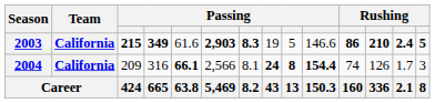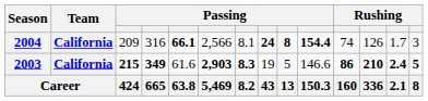 <table class="wikitable" style="text-align:center;">
 <tr>
 <th rowspan="2">Season</th>
 <th rowspan="2">Team</th>
 <th colspan="8">Passing</th>
 <th colspan="4">Rushing</th>
 </tr>
 <tr>
 <th></th>
 <th></th>
 <th></th>
 <th></th>
 <th></th>
 <th></th>
 <th></th>
 <th></th>
 <th></th>
 <th></th>
 <th></th>
 <th></th>
 </tr>
 <tr>
+<th><a href='#'>2004</a></th>
+<th><a href='#'>California</a></th>
+<td>209</td>
+<td>316</td>
+<td><strong>66.1</strong></td>
+<td>2,566</td>
+<td>8.1</td>
+<td><strong>24</strong></td>
+<td><strong>8</strong></td>
+<td><strong>154.4</strong></td>
+<td>74</td>
+<td>126</td>
+<td>1.7</td>
+<td>3</td>
+</tr>
+<tr>
 <th><a href='#'>2003</a></th>
 <th><a href='#'>California</a></th>
 <td><strong>215</strong></td>
 <td><strong>349</strong></td>
 <td>61.6</td>
 <td><strong>2,903</strong></td>
 <td><strong>8.3</strong></td>
 <td>19</td>
 <td>5</td>
 <td>146.6</td>
 <td><strong>86</strong></td>
 <td><strong>210</strong></td>
 <td><strong>2.4</strong></td>
 <td><strong>5</strong></td>
-</tr>
-<tr>
-<th><a href='#'>2004</a></th>
-<th><a href='#'>California</a></th>
-<td>209</td>
-<td>316</td>
-<td><strong>66.1</strong></td>
-<td>2,566</td>
-<td>8.1</td>
-<td><strong>24</strong></td>
-<td><strong>8</strong></td>
-<td><strong>154.4</strong></td>
-<td>74</td>
-<td>126</td>
-<td>1.7</td>
-<td>3</td>
 </tr>
 <tr>
 <th colspan="2">Career</th>
 <th>424</th>
 <th>665</th>
 <th>63.8</th>
 <th>5,469</th>
 <th>8.2</th>
 <th>43</th>
 <th>13</th>
 <th>150.3</th>
 <th>160</th>
 <th>336</th>
 <th>2.1</th>
 <th>8</th>
 </tr>
 </table>
